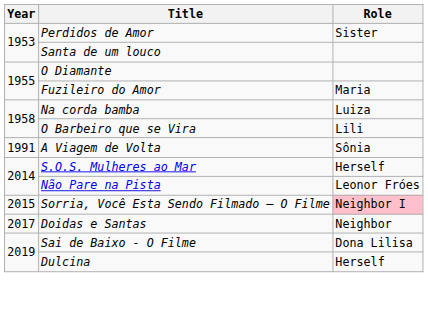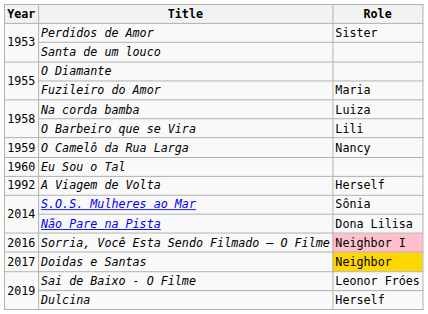 <table class="wikitable">
 <tr>
 <th>Year</th>
 <th>Title</th>
 <th>Role</th>
 </tr>
 <tr>
 <td rowspan="2">1953</td>
 <td><em>Perdidos de Amor</em></td>
 <td>Sister</td>
 </tr>
 <tr>
 <td><em>Santa de um louco</em></td>
 <td></td>
 </tr>
 <tr>
 <td rowspan="2">1955</td>
 <td><em>O Diamante</em></td>
 <td></td>
 </tr>
 <tr>
 <td><em>Fuzileiro do Amor</em></td>
 <td>Maria</td>
 </tr>
 <tr>
 <td rowspan="2">1958</td>
 <td><em>Na corda bamba</em></td>
 <td>Luiza</td>
 </tr>
 <tr>
 <td><em>O Barbeiro que se Vira</em></td>
 <td>Lili</td>
 </tr>
 <tr>
-<td>1991</td>
+<td>1959</td>
+<td><em>O Camelô da Rua Larga</em></td>
+<td>Nancy</td>
+</tr>
+<tr>
+<td>1960</td>
+<td><em>Eu Sou o Tal</em></td>
+<td></td>
+</tr>
+<tr>
+<td>1992</td>
 <td><em>A Viagem de Volta</em></td>
-<td>Sônia</td>
+<td>Herself</td>
 </tr>
 <tr>
 <td rowspan="2">2014</td>
 <td><em><a href='#'>S.O.S. Mulheres ao Mar</a></em></td>
-<td>Herself</td>
+<td>Sônia</td>
 </tr>
 <tr>
 <td><em><a href='#'>Não Pare na Pista</a></em></td>
-<td>Leonor Fróes</td>
+<td>Dona Lilisa</td>
 </tr>
 <tr>
-<td>2015</td>
+<td>2016</td>
 <td><em>Sorria, Você Esta Sendo Filmado – O Filme</em></td>
 <td style="background: pink;">Neighbor I</td>
 </tr>
 <tr>
 <td>2017</td>
 <td><em>Doidas e Santas</em></td>
-<td>Neighbor</td>
+<td style="background: gold;">Neighbor</td>
 </tr>
 <tr>
 <td rowspan="2">2019</td>
 <td><em>Sai de Baixo - O Filme</em></td>
-<td>Dona Lilisa</td>
+<td>Leonor Fróes</td>
 </tr>
 <tr>
 <td><em>Dulcina</em></td>
 <td>Herself</td>
 </tr>
 </table>
